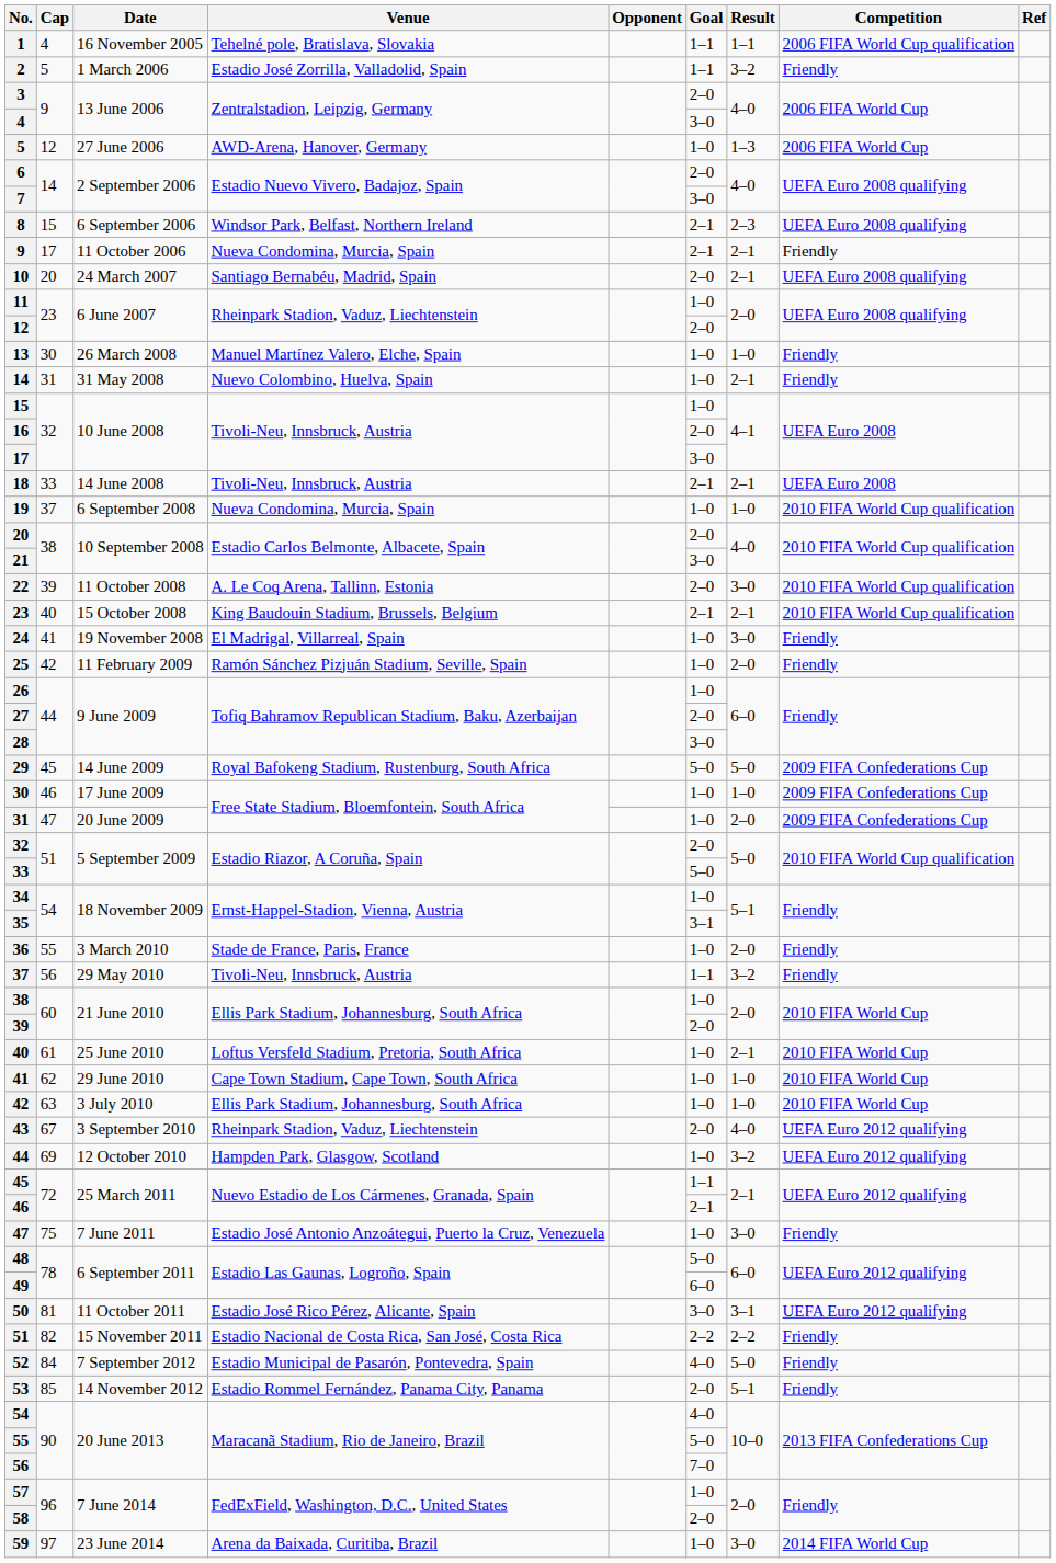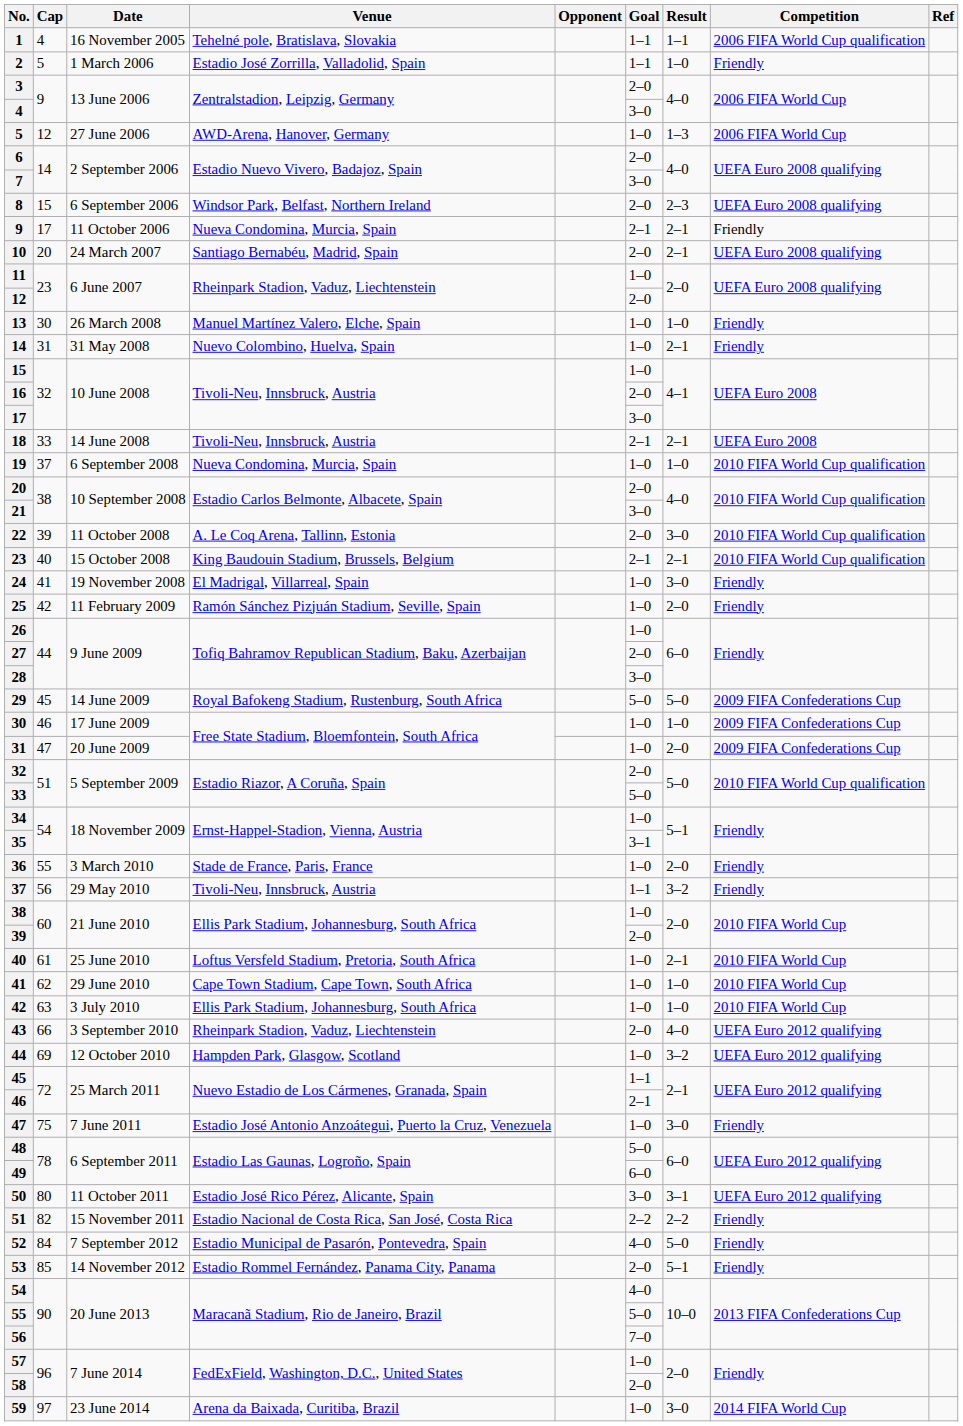 <table class="wikitable sortable">
 <tr>
 <th scope=col>No.</th>
 <th scope=col>Cap</th>
 <th scope=col>Date</th>
 <th scope=col>Venue</th>
 <th scope=col>Opponent</th>
 <th scope=col>Goal</th>
 <th scope=col>Result</th>
 <th scope=col>Competition</th>
 <th scope=col class=unsortable>Ref</th>
 </tr>
 <tr>
 <th scope=row>1</th>
 <td>4</td>
 <td>16 November 2005</td>
 <td><a href='#'>Tehelné pole</a>, <a href='#'>Bratislava</a>, <a href='#'>Slovakia</a></td>
 <td></td>
 <td>1–1</td>
 <td>1–1</td>
 <td><a href='#'>2006 FIFA World Cup qualification</a></td>
 <td></td>
 </tr>
 <tr>
 <th scope=row>2</th>
 <td>5</td>
 <td>1 March 2006</td>
 <td><a href='#'>Estadio José Zorrilla</a>, <a href='#'>Valladolid</a>, <a href='#'>Spain</a></td>
 <td></td>
 <td>1–1</td>
-<td>3–2</td>
+<td>1–0</td>
 <td><a href='#'>Friendly</a></td>
 <td></td>
 </tr>
 <tr>
 <th scope=row>3</th>
 <td rowspan=2>9</td>
 <td rowspan=2>13 June 2006</td>
 <td rowspan=2><a href='#'>Zentralstadion</a>, <a href='#'>Leipzig</a>, <a href='#'>Germany</a></td>
 <td rowspan=2></td>
 <td>2–0</td>
 <td rowspan=2>4–0</td>
 <td rowspan="2"><a href='#'>2006 FIFA World Cup</a></td>
 <td rowspan=2></td>
 </tr>
 <tr>
 <th scope=row>4</th>
 <td>3–0</td>
 </tr>
 <tr>
 <th scope=row>5</th>
 <td>12</td>
 <td>27 June 2006</td>
 <td><a href='#'>AWD-Arena</a>, <a href='#'>Hanover</a>, <a href='#'>Germany</a></td>
 <td></td>
 <td>1–0</td>
 <td>1–3</td>
 <td><a href='#'>2006 FIFA World Cup</a></td>
 <td></td>
 </tr>
 <tr>
 <th scope=row>6</th>
 <td rowspan=2>14</td>
 <td rowspan=2>2 September 2006</td>
 <td rowspan=2><a href='#'>Estadio Nuevo Vivero</a>, <a href='#'>Badajoz</a>, <a href='#'>Spain</a></td>
 <td rowspan=2></td>
 <td>2–0</td>
 <td rowspan=2>4–0</td>
 <td rowspan="2"><a href='#'>UEFA Euro 2008 qualifying</a></td>
 <td rowspan=2></td>
 </tr>
 <tr>
 <th scope=row>7</th>
 <td>3–0</td>
 </tr>
 <tr>
 <th scope=row>8</th>
 <td>15</td>
 <td>6 September 2006</td>
 <td><a href='#'>Windsor Park</a>, <a href='#'>Belfast</a>, <a href='#'>Northern Ireland</a></td>
 <td></td>
-<td>2–1</td>
+<td>2–0</td>
 <td>2–3</td>
 <td><a href='#'>UEFA Euro 2008 qualifying</a></td>
 <td></td>
 </tr>
 <tr>
 <th scope=row>9</th>
 <td>17</td>
 <td>11 October 2006</td>
 <td><a href='#'>Nueva Condomina</a>, <a href='#'>Murcia</a>, <a href='#'>Spain</a></td>
 <td></td>
 <td>2–1</td>
 <td>2–1</td>
 <td>Friendly</td>
 <td></td>
 </tr>
 <tr>
 <th scope=row>10</th>
 <td>20</td>
 <td>24 March 2007</td>
 <td><a href='#'>Santiago Bernabéu</a>, <a href='#'>Madrid</a>, <a href='#'>Spain</a></td>
 <td></td>
 <td>2–0</td>
 <td>2–1</td>
 <td><a href='#'>UEFA Euro 2008 qualifying</a></td>
 <td></td>
 </tr>
 <tr>
 <th scope=row>11</th>
 <td rowspan=2>23</td>
 <td rowspan=2>6 June 2007</td>
 <td rowspan=2><a href='#'>Rheinpark Stadion</a>, <a href='#'>Vaduz</a>, <a href='#'>Liechtenstein</a></td>
 <td rowspan=2></td>
 <td>1–0</td>
 <td rowspan=2>2–0</td>
 <td rowspan="2"><a href='#'>UEFA Euro 2008 qualifying</a></td>
 <td rowspan="2"></td>
 </tr>
 <tr>
 <th scope=row>12</th>
 <td>2–0</td>
 </tr>
 <tr>
 <th scope=row>13</th>
 <td>30</td>
 <td>26 March 2008</td>
 <td><a href='#'>Manuel Martínez Valero</a>, <a href='#'>Elche</a>, <a href='#'>Spain</a></td>
 <td></td>
 <td>1–0</td>
 <td>1–0</td>
 <td><a href='#'>Friendly</a></td>
 <td></td>
 </tr>
 <tr>
 <th scope=row>14</th>
 <td>31</td>
 <td>31 May 2008</td>
 <td><a href='#'>Nuevo Colombino</a>, <a href='#'>Huelva</a>, <a href='#'>Spain</a></td>
 <td></td>
 <td>1–0</td>
 <td>2–1</td>
 <td><a href='#'>Friendly</a></td>
 <td></td>
 </tr>
 <tr>
 <th scope=row>15</th>
 <td rowspan=3>32</td>
 <td rowspan=3>10 June 2008</td>
 <td rowspan="3"><a href='#'>Tivoli-Neu</a>, <a href='#'>Innsbruck</a>, <a href='#'>Austria</a></td>
 <td rowspan=3></td>
 <td>1–0</td>
 <td rowspan=3>4–1</td>
 <td rowspan="3"><a href='#'>UEFA Euro 2008</a></td>
 <td rowspan=3></td>
 </tr>
 <tr>
 <th scope=row>16</th>
 <td>2–0</td>
 </tr>
 <tr>
 <th scope=row>17</th>
 <td>3–0</td>
 </tr>
 <tr>
 <th scope=row>18</th>
 <td>33</td>
 <td>14 June 2008</td>
 <td><a href='#'>Tivoli-Neu</a>, <a href='#'>Innsbruck</a>, <a href='#'>Austria</a></td>
 <td></td>
 <td>2–1</td>
 <td>2–1</td>
 <td><a href='#'>UEFA Euro 2008</a></td>
 <td></td>
 </tr>
 <tr>
 <th scope=row>19</th>
 <td>37</td>
 <td>6 September 2008</td>
 <td><a href='#'>Nueva Condomina</a>, <a href='#'>Murcia</a>, <a href='#'>Spain</a></td>
 <td></td>
 <td>1–0</td>
 <td>1–0</td>
 <td><a href='#'>2010 FIFA World Cup qualification</a></td>
 <td></td>
 </tr>
 <tr>
 <th scope=row>20</th>
 <td rowspan=2>38</td>
 <td rowspan=2>10 September 2008</td>
 <td rowspan=2><a href='#'>Estadio Carlos Belmonte</a>, <a href='#'>Albacete</a>, <a href='#'>Spain</a></td>
 <td rowspan=2></td>
 <td>2–0</td>
 <td rowspan=2>4–0</td>
 <td rowspan="2"><a href='#'>2010 FIFA World Cup qualification</a></td>
 <td rowspan="2"></td>
 </tr>
 <tr>
 <th scope=row>21</th>
 <td>3–0</td>
 </tr>
 <tr>
 <th scope=row>22</th>
 <td>39</td>
 <td>11 October 2008</td>
 <td><a href='#'>A. Le Coq Arena</a>, <a href='#'>Tallinn</a>, <a href='#'>Estonia</a></td>
 <td></td>
 <td>2–0</td>
 <td>3–0</td>
 <td><a href='#'>2010 FIFA World Cup qualification</a></td>
 <td></td>
 </tr>
 <tr>
 <th scope=row>23</th>
 <td>40</td>
 <td>15 October 2008</td>
 <td><a href='#'>King Baudouin Stadium</a>, <a href='#'>Brussels</a>, <a href='#'>Belgium</a></td>
 <td></td>
 <td>2–1</td>
 <td>2–1</td>
 <td><a href='#'>2010 FIFA World Cup qualification</a></td>
 <td></td>
 </tr>
 <tr>
 <th scope=row>24</th>
 <td>41</td>
 <td>19 November 2008</td>
 <td><a href='#'>El Madrigal</a>, <a href='#'>Villarreal</a>, <a href='#'>Spain</a></td>
 <td></td>
 <td>1–0</td>
 <td>3–0</td>
 <td><a href='#'>Friendly</a></td>
 <td></td>
 </tr>
 <tr>
 <th scope=row>25</th>
 <td>42</td>
 <td>11 February 2009</td>
 <td><a href='#'>Ramón Sánchez Pizjuán Stadium</a>, <a href='#'>Seville</a>, <a href='#'>Spain</a></td>
 <td></td>
 <td>1–0</td>
 <td>2–0</td>
 <td><a href='#'>Friendly</a></td>
 <td></td>
 </tr>
 <tr>
 <th scope=row>26</th>
 <td rowspan=3>44</td>
 <td rowspan=3>9 June 2009</td>
 <td rowspan=3><a href='#'>Tofiq Bahramov Republican Stadium</a>, <a href='#'>Baku</a>, <a href='#'>Azerbaijan</a></td>
 <td rowspan=3></td>
 <td>1–0</td>
 <td rowspan=3>6–0</td>
 <td rowspan="3"><a href='#'>Friendly</a></td>
 <td rowspan="3"></td>
 </tr>
 <tr>
 <th scope=row>27</th>
 <td>2–0</td>
 </tr>
 <tr>
 <th scope=row>28</th>
 <td>3–0</td>
 </tr>
 <tr>
 <th scope=row>29</th>
 <td>45</td>
 <td>14 June 2009</td>
 <td><a href='#'>Royal Bafokeng Stadium</a>, <a href='#'>Rustenburg</a>, <a href='#'>South Africa</a></td>
 <td></td>
 <td>5–0</td>
 <td>5–0</td>
 <td><a href='#'>2009 FIFA Confederations Cup</a></td>
 <td></td>
 </tr>
 <tr>
 <th scope=row>30</th>
 <td>46</td>
 <td>17 June 2009</td>
 <td rowspan=2><a href='#'>Free State Stadium</a>, <a href='#'>Bloemfontein</a>, <a href='#'>South Africa</a></td>
 <td></td>
 <td>1–0</td>
 <td>1–0</td>
 <td><a href='#'>2009 FIFA Confederations Cup</a></td>
 <td></td>
 </tr>
 <tr>
 <th scope=row>31</th>
 <td>47</td>
 <td>20 June 2009</td>
 <td></td>
 <td>1–0</td>
 <td>2–0</td>
 <td><a href='#'>2009 FIFA Confederations Cup</a></td>
 <td></td>
 </tr>
 <tr>
 <th scope=row>32</th>
 <td rowspan=2>51</td>
 <td rowspan=2>5 September 2009</td>
 <td rowspan=2><a href='#'>Estadio Riazor</a>, <a href='#'>A Coruña</a>, <a href='#'>Spain</a></td>
 <td rowspan=2></td>
 <td>2–0</td>
 <td rowspan=2>5–0</td>
 <td rowspan=2><a href='#'>2010 FIFA World Cup qualification</a></td>
 <td rowspan=2></td>
 </tr>
 <tr>
 <th scope=row>33</th>
 <td>5–0</td>
 </tr>
 <tr>
 <th scope=row>34</th>
 <td rowspan=2>54</td>
 <td rowspan=2>18 November 2009</td>
 <td rowspan=2><a href='#'>Ernst-Happel-Stadion</a>, <a href='#'>Vienna</a>, <a href='#'>Austria</a></td>
 <td rowspan=2></td>
 <td>1–0</td>
 <td rowspan=2>5–1</td>
 <td rowspan="2"><a href='#'>Friendly</a></td>
 <td rowspan=2></td>
 </tr>
 <tr>
 <th scope=row>35</th>
 <td>3–1</td>
 </tr>
 <tr>
 <th scope=row>36</th>
 <td>55</td>
 <td>3 March 2010</td>
 <td><a href='#'>Stade de France</a>, <a href='#'>Paris</a>, <a href='#'>France</a></td>
 <td></td>
 <td>1–0</td>
 <td>2–0</td>
 <td><a href='#'>Friendly</a></td>
 <td></td>
 </tr>
 <tr>
 <th scope=row>37</th>
 <td>56</td>
 <td>29 May 2010</td>
 <td><a href='#'>Tivoli-Neu</a>, <a href='#'>Innsbruck</a>, <a href='#'>Austria</a></td>
 <td></td>
 <td>1–1</td>
 <td>3–2</td>
 <td><a href='#'>Friendly</a></td>
 <td></td>
 </tr>
 <tr>
 <th scope=row>38</th>
 <td rowspan=2>60</td>
 <td rowspan=2>21 June 2010</td>
 <td rowspan=2><a href='#'>Ellis Park Stadium</a>, <a href='#'>Johannesburg</a>, <a href='#'>South Africa</a></td>
 <td rowspan=2></td>
 <td>1–0</td>
 <td rowspan=2>2–0</td>
 <td rowspan="2"><a href='#'>2010 FIFA World Cup</a></td>
 <td rowspan=2></td>
 </tr>
 <tr>
 <th scope=row>39</th>
 <td>2–0</td>
 </tr>
 <tr>
 <th scope=row>40</th>
 <td>61</td>
 <td>25 June 2010</td>
 <td><a href='#'>Loftus Versfeld Stadium</a>, <a href='#'>Pretoria</a>, <a href='#'>South Africa</a></td>
 <td></td>
 <td>1–0</td>
 <td>2–1</td>
 <td><a href='#'>2010 FIFA World Cup</a></td>
 <td></td>
 </tr>
 <tr>
 <th scope=row>41</th>
 <td>62</td>
 <td>29 June 2010</td>
 <td><a href='#'>Cape Town Stadium</a>, <a href='#'>Cape Town</a>, <a href='#'>South Africa</a></td>
 <td></td>
 <td>1–0</td>
 <td>1–0</td>
 <td><a href='#'>2010 FIFA World Cup</a></td>
 <td></td>
 </tr>
 <tr>
 <th scope=row>42</th>
 <td>63</td>
 <td>3 July 2010</td>
 <td><a href='#'>Ellis Park Stadium</a>, <a href='#'>Johannesburg</a>, <a href='#'>South Africa</a></td>
 <td></td>
 <td>1–0</td>
 <td>1–0</td>
 <td><a href='#'>2010 FIFA World Cup</a></td>
 <td></td>
 </tr>
 <tr>
 <th scope=row>43</th>
-<td>67</td>
+<td>66</td>
 <td>3 September 2010</td>
 <td><a href='#'>Rheinpark Stadion</a>, <a href='#'>Vaduz</a>, <a href='#'>Liechtenstein</a></td>
 <td></td>
 <td>2–0</td>
 <td>4–0</td>
 <td><a href='#'>UEFA Euro 2012 qualifying</a></td>
 <td></td>
 </tr>
 <tr>
 <th scope=row>44</th>
 <td>69</td>
 <td>12 October 2010</td>
 <td><a href='#'>Hampden Park</a>, <a href='#'>Glasgow</a>, <a href='#'>Scotland</a></td>
 <td></td>
 <td>1–0</td>
 <td>3–2</td>
 <td><a href='#'>UEFA Euro 2012 qualifying</a></td>
 <td></td>
 </tr>
 <tr>
 <th scope=row>45</th>
 <td rowspan=2>72</td>
 <td rowspan=2>25 March 2011</td>
 <td rowspan=2><a href='#'>Nuevo Estadio de Los Cármenes</a>, <a href='#'>Granada</a>, <a href='#'>Spain</a></td>
 <td rowspan=2></td>
 <td>1–1</td>
 <td rowspan=2>2–1</td>
 <td rowspan="2"><a href='#'>UEFA Euro 2012 qualifying</a></td>
 <td rowspan="2"></td>
 </tr>
 <tr>
 <th scope=row>46</th>
 <td>2–1</td>
 </tr>
 <tr>
 <th scope=row>47</th>
 <td>75</td>
 <td>7 June 2011</td>
 <td><a href='#'>Estadio José Antonio Anzoátegui</a>, <a href='#'>Puerto la Cruz</a>, <a href='#'>Venezuela</a></td>
 <td></td>
 <td>1–0</td>
 <td>3–0</td>
 <td><a href='#'>Friendly</a></td>
 <td></td>
 </tr>
 <tr>
 <th scope=row>48</th>
 <td rowspan=2>78</td>
 <td rowspan=2>6 September 2011</td>
 <td rowspan=2><a href='#'>Estadio Las Gaunas</a>, <a href='#'>Logroño</a>, <a href='#'>Spain</a></td>
 <td rowspan=2></td>
 <td>5–0</td>
 <td rowspan=2>6–0</td>
 <td rowspan="2"><a href='#'>UEFA Euro 2012 qualifying</a></td>
 <td rowspan=2></td>
 </tr>
 <tr>
 <th scope=row>49</th>
 <td>6–0</td>
 </tr>
 <tr>
 <th scope=row>50</th>
-<td>81</td>
+<td>80</td>
 <td>11 October 2011</td>
 <td><a href='#'>Estadio José Rico Pérez</a>, <a href='#'>Alicante</a>, <a href='#'>Spain</a></td>
 <td></td>
 <td>3–0</td>
 <td>3–1</td>
 <td><a href='#'>UEFA Euro 2012 qualifying</a></td>
 <td></td>
 </tr>
 <tr>
 <th scope=row>51</th>
 <td>82</td>
 <td>15 November 2011</td>
 <td><a href='#'>Estadio Nacional de Costa Rica</a>, <a href='#'>San José</a>, <a href='#'>Costa Rica</a></td>
 <td></td>
 <td>2–2</td>
 <td>2–2</td>
 <td><a href='#'>Friendly</a></td>
 <td></td>
 </tr>
 <tr>
 <th scope=row>52</th>
 <td>84</td>
 <td>7 September 2012</td>
 <td><a href='#'>Estadio Municipal de Pasarón</a>, <a href='#'>Pontevedra</a>, <a href='#'>Spain</a></td>
 <td></td>
 <td>4–0</td>
 <td>5–0</td>
 <td><a href='#'>Friendly</a></td>
 <td></td>
 </tr>
 <tr>
 <th scope=row>53</th>
 <td>85</td>
 <td>14 November 2012</td>
 <td><a href='#'>Estadio Rommel Fernández</a>, <a href='#'>Panama City</a>, <a href='#'>Panama</a></td>
 <td></td>
 <td>2–0</td>
 <td>5–1</td>
 <td><a href='#'>Friendly</a></td>
 <td></td>
 </tr>
 <tr>
 <th scope=row>54</th>
 <td rowspan=3>90</td>
 <td rowspan=3>20 June 2013</td>
 <td rowspan=3><a href='#'>Maracanã Stadium</a>, <a href='#'>Rio de Janeiro</a>, <a href='#'>Brazil</a></td>
 <td rowspan=3></td>
 <td>4–0</td>
 <td rowspan=3>10–0</td>
 <td rowspan=3><a href='#'>2013 FIFA Confederations Cup</a></td>
 <td rowspan=3></td>
 </tr>
 <tr>
 <th scope=row>55</th>
 <td>5–0</td>
 </tr>
 <tr>
 <th scope=row>56</th>
 <td>7–0</td>
 </tr>
 <tr>
 <th scope=row>57</th>
 <td rowspan=2>96</td>
 <td rowspan=2>7 June 2014</td>
 <td rowspan=2><a href='#'>FedExField</a>, <a href='#'>Washington, D.C.</a>, <a href='#'>United States</a></td>
 <td rowspan=2></td>
 <td>1–0</td>
 <td rowspan=2>2–0</td>
 <td rowspan=2><a href='#'>Friendly</a></td>
 <td rowspan=2></td>
 </tr>
 <tr>
 <th scope=row>58</th>
 <td>2–0</td>
 </tr>
 <tr>
 <th scope=row>59</th>
 <td>97</td>
 <td>23 June 2014</td>
 <td><a href='#'>Arena da Baixada</a>, <a href='#'>Curitiba</a>, <a href='#'>Brazil</a></td>
 <td></td>
 <td>1–0</td>
 <td>3–0</td>
 <td><a href='#'>2014 FIFA World Cup</a></td>
 <td></td>
 </tr>
 </table>
